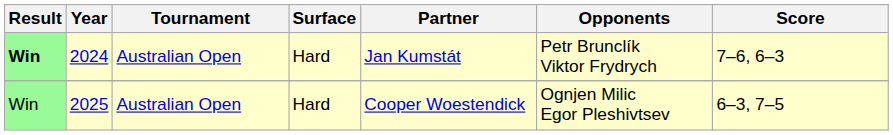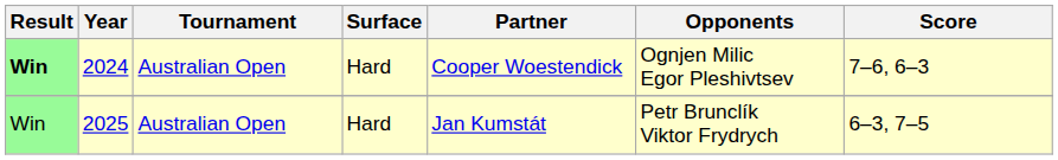 <table class="wikitable" style=font-size:97%>
 <tr>
 <th>Result</th>
 <th>Year</th>
 <th width=150>Tournament</th>
 <th>Surface</th>
 <th width=150>Partner</th>
 <th width=150>Opponents</th>
 <th width=150>Score</th>
 </tr>
 <tr style="background:#ffc;">
 <td bgcolor=98fb98><strong>Win</strong></td>
 <td><a href='#'>2024</a></td>
 <td><a href='#'>Australian Open</a></td>
 <td>Hard</td>
-<td> <a href='#'>Jan Kumstát</a></td>
-<td> Petr Brunclík<br> Viktor Frydrych</td>
+<td> <a href='#'>Cooper Woestendick</a></td>
+<td> Ognjen Milic<br> Egor Pleshivtsev</td>
 <td>7–6, 6–3</td>
 </tr>
 <tr>
 </tr>
 <tr style="background:#ffc;">
 <td bgcolor=98fb98>Win</td>
 <td><a href='#'>2025</a></td>
 <td><a href='#'>Australian Open</a></td>
 <td>Hard</td>
-<td> <a href='#'>Cooper Woestendick</a></td>
-<td> Ognjen Milic<br> Egor Pleshivtsev</td>
+<td> <a href='#'>Jan Kumstát</a></td>
+<td> Petr Brunclík<br> Viktor Frydrych</td>
 <td>6–3, 7–5</td>
 </tr>
 </table>
